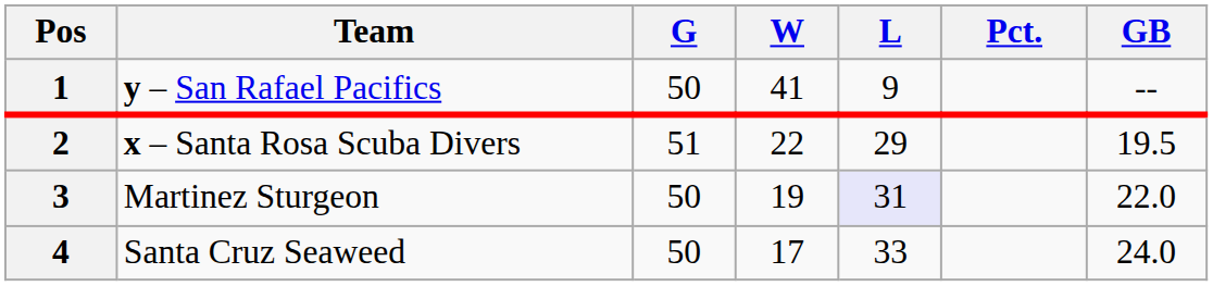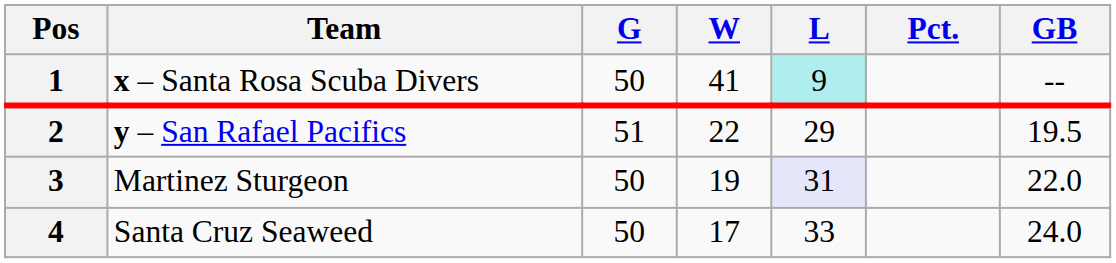 <table class="wikitable plainrowheaders" width="90%" style="text-align:center;">
 <tr>
 <th scope="col" width="5%">Pos</th>
 <th scope="col" width="25%">Team</th>
 <th scope="col" width="5%"><a href='#'>G</a></th>
 <th scope="col" width="5%"><a href='#'>W</a></th>
 <th scope="col" width="5%"><a href='#'>L</a></th>
 <th scope="col" width="7%"><a href='#'>Pct.</a></th>
 <th scope="col" width="5%"><a href='#'>GB</a></th>
 </tr>
 <tr>
 <th>1</th>
-<td style="text-align:left;"><strong>y</strong> – <a href='#'>San Rafael Pacifics</a></td>
+<td style="text-align:left;"><strong>x</strong> – Santa Rosa Scuba Divers</td>
 <td>50</td>
 <td>41</td>
-<td>9</td>
+<td style="background: paleturquoise;">9</td>
 <td></td>
 <td>--</td>
 </tr>
 <tr>
 </tr>
 <tr |- style="border-top:3px solid red;">
 <th>2</th>
-<td style="text-align:left;"><strong>x</strong> – Santa Rosa Scuba Divers</td>
+<td style="text-align:left;"><strong>y</strong> – <a href='#'>San Rafael Pacifics</a></td>
 <td>51</td>
 <td>22</td>
 <td>29</td>
 <td></td>
 <td>19.5</td>
 </tr>
 <tr>
 <th>3</th>
 <td style="text-align:left;">Martinez Sturgeon</td>
 <td>50</td>
 <td>19</td>
 <td style="background: lavender;">31</td>
 <td></td>
 <td>22.0</td>
 </tr>
 <tr>
 <th>4</th>
 <td style="text-align:left;">Santa Cruz Seaweed</td>
 <td>50</td>
 <td>17</td>
 <td>33</td>
 <td></td>
 <td>24.0</td>
 </tr>
 </table>
